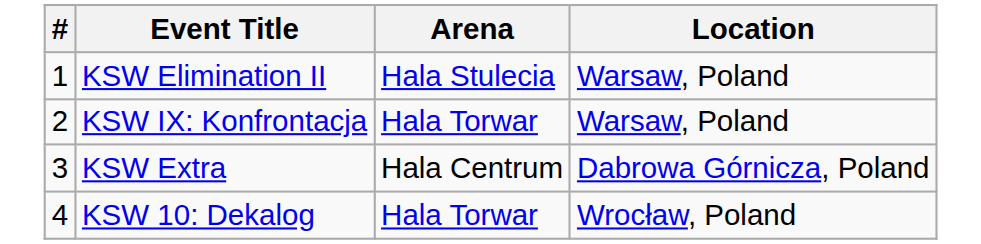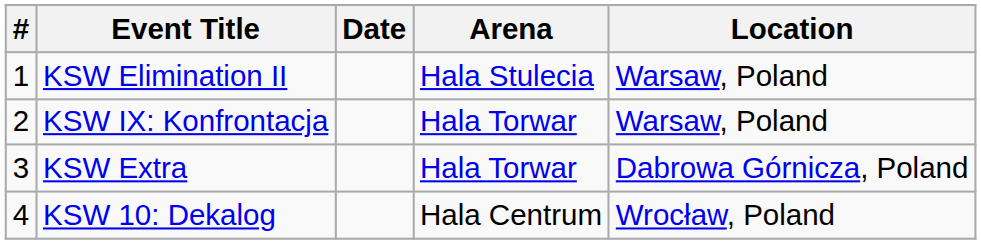 <table class="sortable wikitable succession-box" style="margin:1.0em auto; font-size:90%;">
 <tr>
 <th scope="col">#</th>
 <th scope="col">Event Title</th>
+<th scope="col">Date</th>
 <th scope="col">Arena</th>
 <th scope="col">Location</th>
 </tr>
 <tr>
 <td align=center>1</td>
 <td><a href='#'>KSW Elimination II</a></td>
+<td></td>
 <td><a href='#'>Hala Stulecia</a></td>
 <td> <a href='#'>Warsaw</a>, Poland</td>
 </tr>
 <tr>
 <td align=center>2</td>
 <td><a href='#'>KSW IX: Konfrontacja</a></td>
+<td></td>
 <td><a href='#'>Hala Torwar</a></td>
 <td> <a href='#'>Warsaw</a>, Poland</td>
 </tr>
 <tr>
 <td align=center>3</td>
 <td><a href='#'>KSW Extra</a></td>
-<td>Hala Centrum</td>
+<td></td>
+<td><a href='#'>Hala Torwar</a></td>
 <td> <a href='#'>Dabrowa Górnicza</a>, Poland</td>
 </tr>
 <tr>
 <td align=center>4</td>
 <td><a href='#'>KSW 10: Dekalog</a></td>
-<td><a href='#'>Hala Torwar</a></td>
+<td></td>
+<td>Hala Centrum</td>
 <td> <a href='#'>Wrocław</a>, Poland</td>
 </tr>
 </table>
